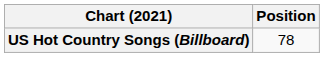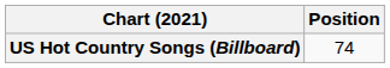 <table class="wikitable plainrowheaders" style="text-align:center">
 <tr>
 <th>Chart (2021)</th>
 <th>Position</th>
 </tr>
 <tr>
 <th scope="row">US Hot Country Songs (<em>Billboard</em>)</th>
-<td>78</td>
+<td>74</td>
 </tr>
 </table>
